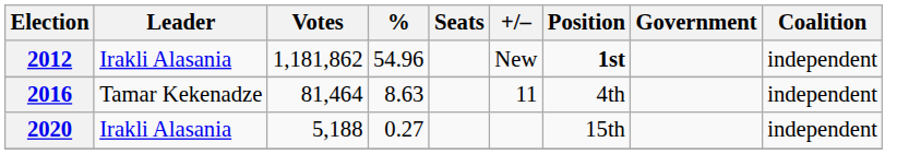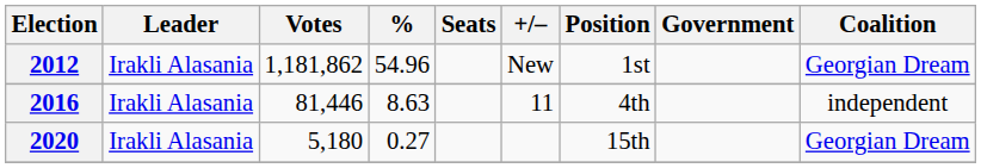 <table class="wikitable" style="text-align: right;">
 <tr>
 <th>Election</th>
 <th>Leader</th>
 <th>Votes</th>
 <th>%</th>
 <th>Seats</th>
 <th>+/–</th>
 <th>Position</th>
 <th>Government</th>
 <th>Coalition</th>
 </tr>
 <tr>
 <th><a href='#'>2012</a></th>
 <td align="left"><a href='#'>Irakli Alasania</a></td>
 <td>1,181,862</td>
 <td>54.96</td>
 <td></td>
 <td>New</td>
-<td><strong>1st</strong></td>
+<td>1st</td>
 <td></td>
-<td align="center">independent</td>
+<td align="center"><a href='#'>Georgian Dream</a></td>
 </tr>
 <tr>
 </tr>
 <tr>
 <th><a href='#'>2016</a></th>
-<td align="left">Tamar Kekenadze</td>
-<td>81,464</td>
+<td align="left"><a href='#'>Irakli Alasania</a></td>
+<td>81,446</td>
 <td>8.63</td>
 <td></td>
 <td> 11</td>
 <td> 4th</td>
 <td></td>
 <td align="center">independent</td>
 </tr>
 <tr>
 <th><a href='#'>2020</a></th>
 <td align="left"><a href='#'>Irakli Alasania</a></td>
-<td>5,188</td>
+<td>5,180</td>
 <td>0.27</td>
 <td></td>
 <td></td>
 <td> 15th</td>
 <td></td>
-<td align="center">independent</td>
+<td align="center"><a href='#'>Georgian Dream</a></td>
 </tr>
 <tr>
 </tr>
 </table>
